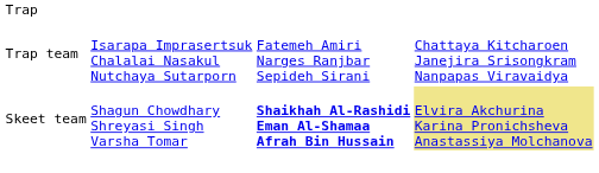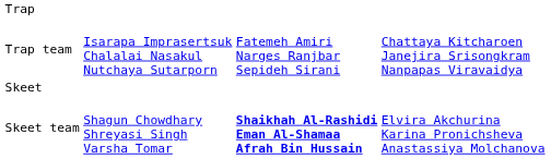 <table>
 <tr>
 <td>Trap</td>
 <td></td>
 <td></td>
 <td></td>
 </tr>
 <tr>
 <td>Trap team</td>
 <td><br><a href='#'>Isarapa Imprasertsuk</a><br><a href='#'>Chalalai Nasakul</a><br><a href='#'>Nutchaya Sutarporn</a></td>
 <td><br><a href='#'>Fatemeh Amiri</a><br><a href='#'>Narges Ranjbar</a><br><a href='#'>Sepideh Sirani</a></td>
 <td><br><a href='#'>Chattaya Kitcharoen</a><br><a href='#'>Janejira Srisongkram</a><br><a href='#'>Nanpapas Viravaidya</a></td>
 </tr>
 <tr>
+<td>Skeet</td>
+<td></td>
+<td></td>
+<td></td>
+</tr>
+<tr>
 <td>Skeet team</td>
 <td><br><a href='#'>Shagun Chowdhary</a><br><a href='#'>Shreyasi Singh</a><br><a href='#'>Varsha Tomar</a></td>
 <td><strong><br><a href='#'>Shaikhah Al-Rashidi</a><br><a href='#'>Eman Al-Shamaa</a><br><a href='#'>Afrah Bin Hussain</a></strong></td>
-<td style="background: khaki;"><br><a href='#'>Elvira Akchurina</a><br><a href='#'>Karina Pronichsheva</a><br><a href='#'>Anastassiya Molchanova</a></td>
+<td><br><a href='#'>Elvira Akchurina</a><br><a href='#'>Karina Pronichsheva</a><br><a href='#'>Anastassiya Molchanova</a></td>
 </tr>
 </table>
